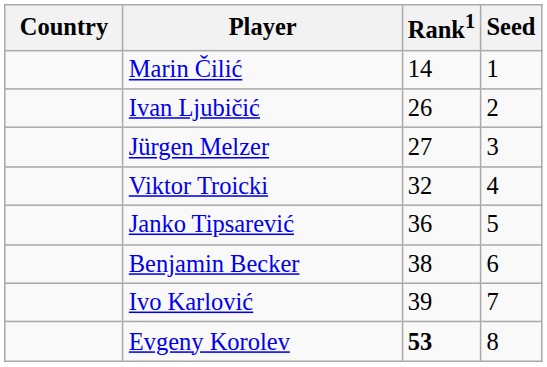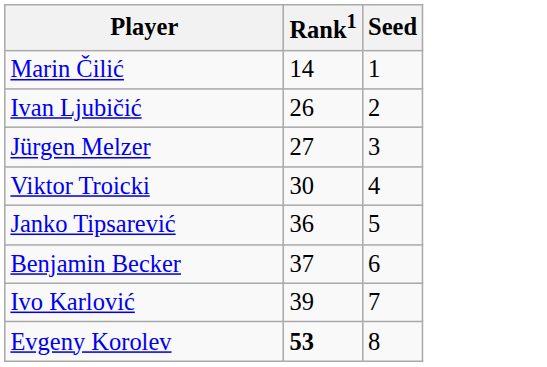 <table class="sortable wikitable">
 <tr>
-<th width="70">Country</th>
 <th width="175">Player</th>
 <th>Rank<sup>1</sup></th>
 <th>Seed</th>
 </tr>
 <tr>
-<td></td>
 <td><a href='#'>Marin Čilić</a></td>
 <td>14</td>
 <td>1</td>
 </tr>
 <tr>
-<td></td>
 <td><a href='#'>Ivan Ljubičić</a></td>
 <td>26</td>
 <td>2</td>
 </tr>
 <tr>
-<td></td>
 <td><a href='#'>Jürgen Melzer</a></td>
 <td>27</td>
 <td>3</td>
 </tr>
 <tr>
-<td></td>
 <td><a href='#'>Viktor Troicki</a></td>
-<td>32</td>
+<td>30</td>
 <td>4</td>
 </tr>
 <tr>
-<td></td>
 <td><a href='#'>Janko Tipsarević</a></td>
 <td>36</td>
 <td>5</td>
 </tr>
 <tr>
-<td></td>
 <td><a href='#'>Benjamin Becker</a></td>
-<td>38</td>
+<td>37</td>
 <td>6</td>
 </tr>
 <tr>
-<td></td>
 <td><a href='#'>Ivo Karlović</a></td>
 <td>39</td>
 <td>7</td>
 </tr>
 <tr>
-<td></td>
 <td><a href='#'>Evgeny Korolev</a></td>
 <td><strong>53</strong></td>
 <td>8</td>
 </tr>
 </table>
